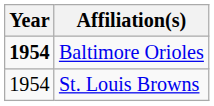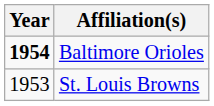 <table class=wikitable>
 <tr>
 <th>Year</th>
 <th>Affiliation(s)</th>
 </tr>
 <tr>
 <td><strong>1954</strong></td>
 <td><a href='#'>Baltimore Orioles</a></td>
 </tr>
 <tr>
-<td>1954</td>
+<td>1953</td>
 <td><a href='#'>St. Louis Browns</a></td>
 </tr>
 </table>
